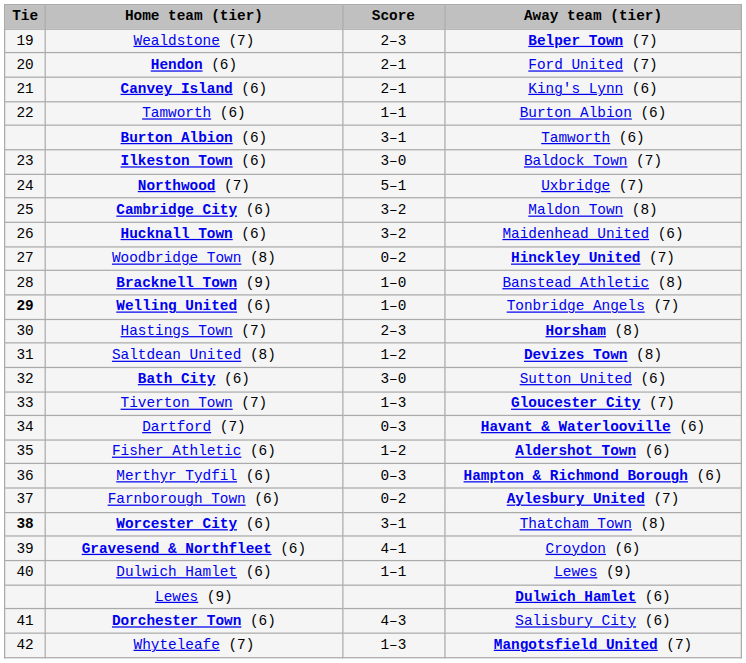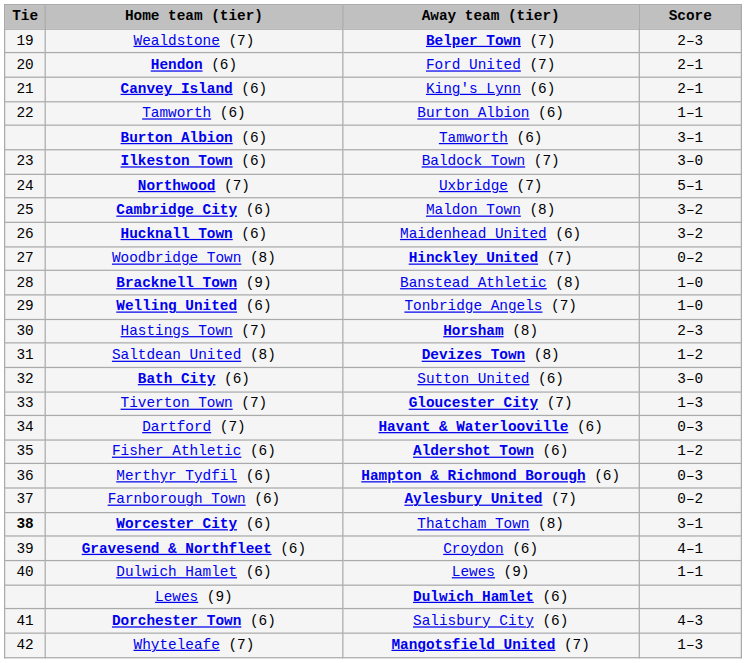 <table class="wikitable" style="width: 600px; background:WhiteSmoke; text-align:center; font-size:90%">
 <tr>
 <td scope="col" style="width:  5.00%; background:silver;"><strong>Tie</strong></td>
 <td scope="col" style="width: 36.25%; background:silver;"><strong>Home team (tier)</strong></td>
+<td scope="col" style="width: 36.25%; background:silver;"><strong>Away team (tier)</strong></td>
 <td scope="col" style="width: 12.50%; background:silver;"><strong>Score</strong></td>
-<td scope="col" style="width: 36.25%; background:silver;"><strong>Away team (tier)</strong></td>
 </tr>
 <tr>
 <td>19</td>
 <td><a href='#'>Wealdstone</a> (7)</td>
+<td><strong><a href='#'>Belper Town</a></strong> (7)</td>
 <td>2–3</td>
-<td><strong><a href='#'>Belper Town</a></strong> (7)</td>
 </tr>
 <tr>
 <td>20</td>
 <td><strong><a href='#'>Hendon</a></strong> (6)</td>
+<td><a href='#'>Ford United</a> (7)</td>
 <td>2–1</td>
-<td><a href='#'>Ford United</a> (7)</td>
 </tr>
 <tr>
 <td>21</td>
 <td><strong><a href='#'>Canvey Island</a></strong> (6)</td>
+<td><a href='#'>King's Lynn</a> (6)</td>
 <td>2–1</td>
-<td><a href='#'>King's Lynn</a> (6)</td>
 </tr>
 <tr>
 <td>22</td>
 <td><a href='#'>Tamworth</a> (6)</td>
+<td><a href='#'>Burton Albion</a> (6)</td>
 <td>1–1</td>
-<td><a href='#'>Burton Albion</a> (6)</td>
 </tr>
 <tr>
 <td><em></em></td>
 <td><strong><a href='#'>Burton Albion</a></strong> (6)</td>
+<td><a href='#'>Tamworth</a> (6)</td>
 <td>3–1</td>
-<td><a href='#'>Tamworth</a> (6)</td>
 </tr>
 <tr>
 <td>23</td>
 <td><strong><a href='#'>Ilkeston Town</a></strong> (6)</td>
+<td><a href='#'>Baldock Town</a> (7)</td>
 <td>3–0</td>
-<td><a href='#'>Baldock Town</a> (7)</td>
 </tr>
 <tr>
 <td>24</td>
 <td><strong><a href='#'>Northwood</a></strong> (7)</td>
+<td><a href='#'>Uxbridge</a> (7)</td>
 <td>5–1</td>
-<td><a href='#'>Uxbridge</a> (7)</td>
 </tr>
 <tr>
 <td>25</td>
 <td><strong><a href='#'>Cambridge City</a></strong> (6)</td>
+<td><a href='#'>Maldon Town</a> (8)</td>
 <td>3–2</td>
-<td><a href='#'>Maldon Town</a> (8)</td>
 </tr>
 <tr>
 <td>26</td>
 <td><strong><a href='#'>Hucknall Town</a></strong> (6)</td>
+<td><a href='#'>Maidenhead United</a> (6)</td>
 <td>3–2</td>
-<td><a href='#'>Maidenhead United</a> (6)</td>
 </tr>
 <tr>
 <td>27</td>
 <td><a href='#'>Woodbridge Town</a> (8)</td>
+<td><strong><a href='#'>Hinckley United</a></strong> (7)</td>
 <td>0–2</td>
-<td><strong><a href='#'>Hinckley United</a></strong> (7)</td>
 </tr>
 <tr>
 <td>28</td>
 <td><strong><a href='#'>Bracknell Town</a></strong> (9)</td>
+<td><a href='#'>Banstead Athletic</a> (8)</td>
 <td>1–0</td>
-<td><a href='#'>Banstead Athletic</a> (8)</td>
 </tr>
 <tr>
-<td><strong>29</strong></td>
+<td>29</td>
 <td><strong><a href='#'>Welling United</a></strong> (6)</td>
+<td><a href='#'>Tonbridge Angels</a> (7)</td>
 <td>1–0</td>
-<td><a href='#'>Tonbridge Angels</a> (7)</td>
 </tr>
 <tr>
 <td>30</td>
 <td><a href='#'>Hastings Town</a> (7)</td>
+<td><strong><a href='#'>Horsham</a></strong> (8)</td>
 <td>2–3</td>
-<td><strong><a href='#'>Horsham</a></strong> (8)</td>
 </tr>
 <tr>
 <td>31</td>
 <td><a href='#'>Saltdean United</a> (8)</td>
+<td><strong><a href='#'>Devizes Town</a></strong> (8)</td>
 <td>1–2</td>
-<td><strong><a href='#'>Devizes Town</a></strong> (8)</td>
 </tr>
 <tr>
 <td>32</td>
 <td><strong><a href='#'>Bath City</a></strong> (6)</td>
+<td><a href='#'>Sutton United</a> (6)</td>
 <td>3–0</td>
-<td><a href='#'>Sutton United</a> (6)</td>
 </tr>
 <tr>
 <td>33</td>
 <td><a href='#'>Tiverton Town</a> (7)</td>
+<td><strong><a href='#'>Gloucester City</a></strong> (7)</td>
 <td>1–3</td>
-<td><strong><a href='#'>Gloucester City</a></strong> (7)</td>
 </tr>
 <tr>
 <td>34</td>
 <td><a href='#'>Dartford</a> (7)</td>
+<td><strong><a href='#'>Havant & Waterlooville</a></strong> (6)</td>
 <td>0–3</td>
-<td><strong><a href='#'>Havant & Waterlooville</a></strong> (6)</td>
 </tr>
 <tr>
 <td>35</td>
 <td><a href='#'>Fisher Athletic</a> (6)</td>
+<td><strong><a href='#'>Aldershot Town</a></strong> (6)</td>
 <td>1–2</td>
-<td><strong><a href='#'>Aldershot Town</a></strong> (6)</td>
 </tr>
 <tr>
 <td>36</td>
 <td><a href='#'>Merthyr Tydfil</a> (6)</td>
+<td><strong><a href='#'>Hampton & Richmond Borough</a></strong> (6)</td>
 <td>0–3</td>
-<td><strong><a href='#'>Hampton & Richmond Borough</a></strong> (6)</td>
 </tr>
 <tr>
 <td>37</td>
 <td><a href='#'>Farnborough Town</a> (6)</td>
+<td><strong><a href='#'>Aylesbury United</a></strong> (7)</td>
 <td>0–2</td>
-<td><strong><a href='#'>Aylesbury United</a></strong> (7)</td>
 </tr>
 <tr>
 <td><strong>38</strong></td>
 <td><strong><a href='#'>Worcester City</a></strong> (6)</td>
+<td><a href='#'>Thatcham Town</a> (8)</td>
 <td>3–1</td>
-<td><a href='#'>Thatcham Town</a> (8)</td>
 </tr>
 <tr>
 <td>39</td>
 <td><strong><a href='#'>Gravesend & Northfleet</a></strong> (6)</td>
+<td><a href='#'>Croydon</a> (6)</td>
 <td>4–1</td>
-<td><a href='#'>Croydon</a> (6)</td>
 </tr>
 <tr>
 <td>40</td>
 <td><a href='#'>Dulwich Hamlet</a> (6)</td>
+<td><a href='#'>Lewes</a> (9)</td>
 <td>1–1</td>
-<td><a href='#'>Lewes</a> (9)</td>
 </tr>
 <tr>
 <td><em></em></td>
 <td><a href='#'>Lewes</a> (9)</td>
+<td><strong><a href='#'>Dulwich Hamlet</a></strong> (6)</td>
 <td></td>
-<td><strong><a href='#'>Dulwich Hamlet</a></strong> (6)</td>
 </tr>
 <tr>
 <td>41</td>
 <td><strong><a href='#'>Dorchester Town</a></strong> (6)</td>
+<td><a href='#'>Salisbury City</a> (6)</td>
 <td>4–3</td>
-<td><a href='#'>Salisbury City</a> (6)</td>
 </tr>
 <tr>
 <td>42</td>
 <td><a href='#'>Whyteleafe</a> (7)</td>
+<td><strong><a href='#'>Mangotsfield United</a></strong> (7)</td>
 <td>1–3</td>
-<td><strong><a href='#'>Mangotsfield United</a></strong> (7)</td>
 </tr>
 </table>
